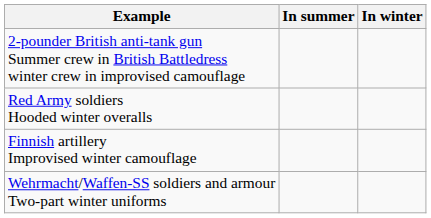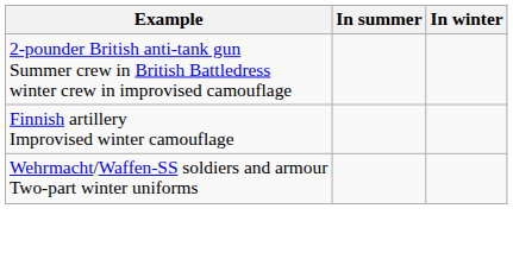 <table class="wikitable">
 <tr>
 <th>Example</th>
 <th>In summer</th>
 <th>In winter</th>
 </tr>
 <tr>
 <td><a href='#'>2-pounder British anti-tank gun</a><br>Summer crew in <a href='#'>British Battledress</a><br>winter crew in improvised camouflage</td>
-<td></td>
-<td></td>
-</tr>
-<tr>
-<td><a href='#'>Red Army</a> soldiers<br>Hooded winter overalls</td>
 <td></td>
 <td></td>
 </tr>
 <tr>
 <td><a href='#'>Finnish</a> artillery<br>Improvised winter camouflage</td>
 <td></td>
 <td></td>
 </tr>
 <tr>
 <td><a href='#'>Wehrmacht</a>/<a href='#'>Waffen-SS</a> soldiers and armour<br>Two-part winter uniforms</td>
 <td></td>
 <td></td>
 </tr>
 </table>
